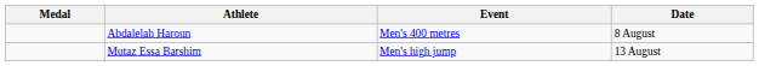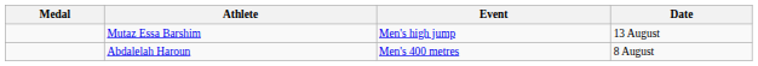 <table class="wikitable" style="font-size:90%" width=60%>
 <tr>
 <th>Medal</th>
 <th>Athlete</th>
 <th>Event</th>
 <th>Date</th>
 </tr>
 <tr>
 <td></td>
+<td><a href='#'>Mutaz Essa Barshim</a></td>
+<td><a href='#'>Men's high jump</a></td>
+<td>13 August</td>
+</tr>
+<tr>
+<td></td>
 <td><a href='#'>Abdalelah Haroun</a></td>
 <td><a href='#'>Men's 400 metres</a></td>
 <td>8 August</td>
 </tr>
-<tr>
-<td></td>
-<td><a href='#'>Mutaz Essa Barshim</a></td>
-<td><a href='#'>Men's high jump</a></td>
-<td>13 August</td>
-</tr>
 </table>
